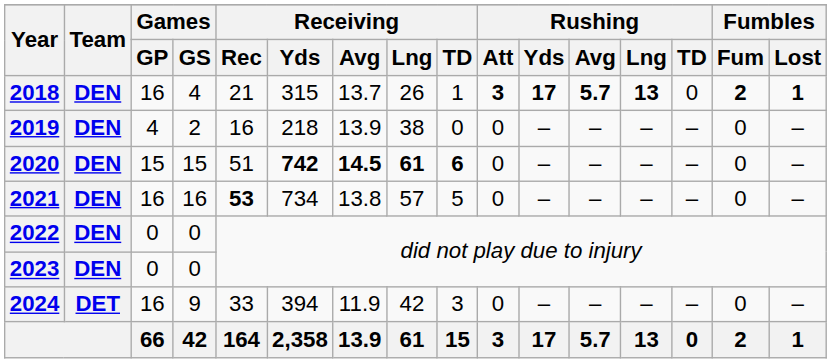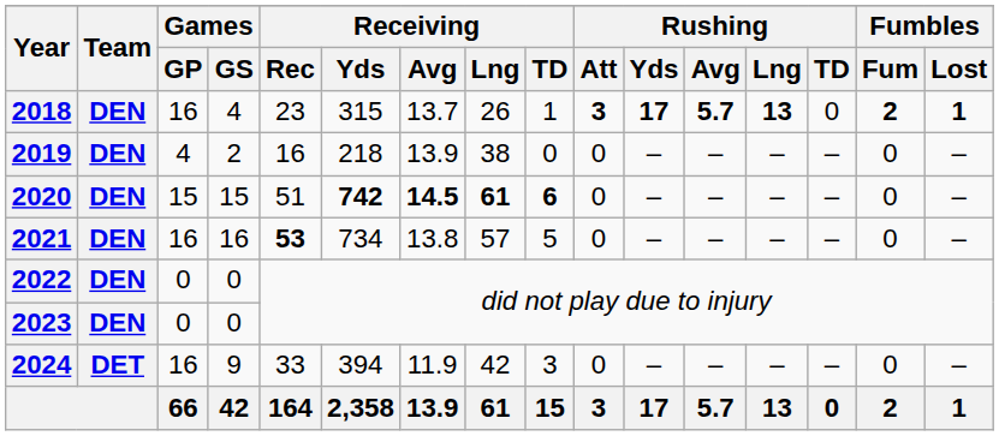 <table style="text-align:center;" class="wikitable">
 <tr style="font-weight:bold;background:#03202F;color:White;">
 </tr>
 <tr>
 <th rowspan="2">Year</th>
 <th rowspan="2">Team</th>
 <th colspan="2">Games</th>
 <th colspan="5">Receiving</th>
 <th colspan="5">Rushing</th>
 <th colspan="2">Fumbles</th>
 </tr>
 <tr>
 <th>GP</th>
 <th>GS</th>
 <th>Rec</th>
 <th>Yds</th>
 <th>Avg</th>
 <th>Lng</th>
 <th>TD</th>
 <th>Att</th>
 <th>Yds</th>
 <th>Avg</th>
 <th>Lng</th>
 <th>TD</th>
 <th>Fum</th>
 <th>Lost</th>
 </tr>
 <tr>
 <th><a href='#'>2018</a></th>
 <th><a href='#'>DEN</a></th>
 <td>16</td>
 <td>4</td>
-<td>21</td>
+<td>23</td>
 <td>315</td>
 <td>13.7</td>
 <td>26</td>
 <td>1</td>
 <td><strong>3</strong></td>
 <td><strong>17</strong></td>
 <td><strong>5.7</strong></td>
 <td><strong>13</strong></td>
 <td>0</td>
 <td><strong>2</strong></td>
 <td><strong>1</strong></td>
 </tr>
 <tr>
 <th><a href='#'>2019</a></th>
 <th><a href='#'>DEN</a></th>
 <td>4</td>
 <td>2</td>
 <td>16</td>
 <td>218</td>
 <td>13.9</td>
 <td>38</td>
 <td>0</td>
 <td>0</td>
 <td>–</td>
 <td>–</td>
 <td>–</td>
 <td>–</td>
 <td>0</td>
 <td>–</td>
 </tr>
 <tr>
 <th><a href='#'>2020</a></th>
 <th><a href='#'>DEN</a></th>
 <td>15</td>
 <td>15</td>
 <td>51</td>
 <td><strong>742</strong></td>
 <td><strong>14.5</strong></td>
 <td><strong>61</strong></td>
 <td><strong>6</strong></td>
 <td>0</td>
 <td>–</td>
 <td>–</td>
 <td>–</td>
 <td>–</td>
 <td>0</td>
 <td>–</td>
 </tr>
 <tr>
 <th><a href='#'>2021</a></th>
 <th><a href='#'>DEN</a></th>
 <td>16</td>
 <td>16</td>
 <td><strong>53</strong></td>
 <td>734</td>
 <td>13.8</td>
 <td>57</td>
 <td>5</td>
 <td>0</td>
 <td>–</td>
 <td>–</td>
 <td>–</td>
 <td>–</td>
 <td>0</td>
 <td>–</td>
 </tr>
 <tr>
 <th><a href='#'>2022</a></th>
 <th><a href='#'>DEN</a></th>
 <td>0</td>
 <td>0</td>
 <td colspan="12" rowspan="2"><em>did not play due to injury</em></td>
 </tr>
 <tr>
 <th><a href='#'>2023</a></th>
 <th><a href='#'>DEN</a></th>
 <td>0</td>
 <td>0</td>
 </tr>
 <tr>
 <th><a href='#'>2024</a></th>
 <th><a href='#'>DET</a></th>
 <td>16</td>
 <td>9</td>
 <td>33</td>
 <td>394</td>
 <td>11.9</td>
 <td>42</td>
 <td>3</td>
 <td>0</td>
 <td>–</td>
 <td>–</td>
 <td>–</td>
 <td>–</td>
 <td>0</td>
 <td>–</td>
 </tr>
 <tr>
 <th colspan="2"></th>
 <th>66</th>
 <th>42</th>
 <th>164</th>
 <th>2,358</th>
 <th>13.9</th>
 <th>61</th>
 <th>15</th>
 <th>3</th>
 <th>17</th>
 <th>5.7</th>
 <th>13</th>
 <th>0</th>
 <th>2</th>
 <th>1</th>
 </tr>
 </table>
